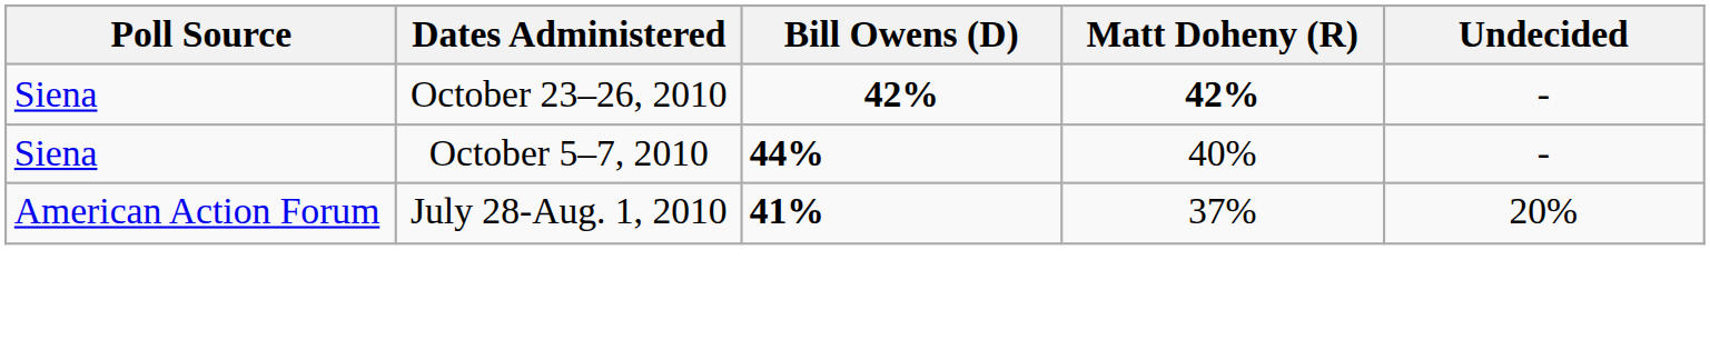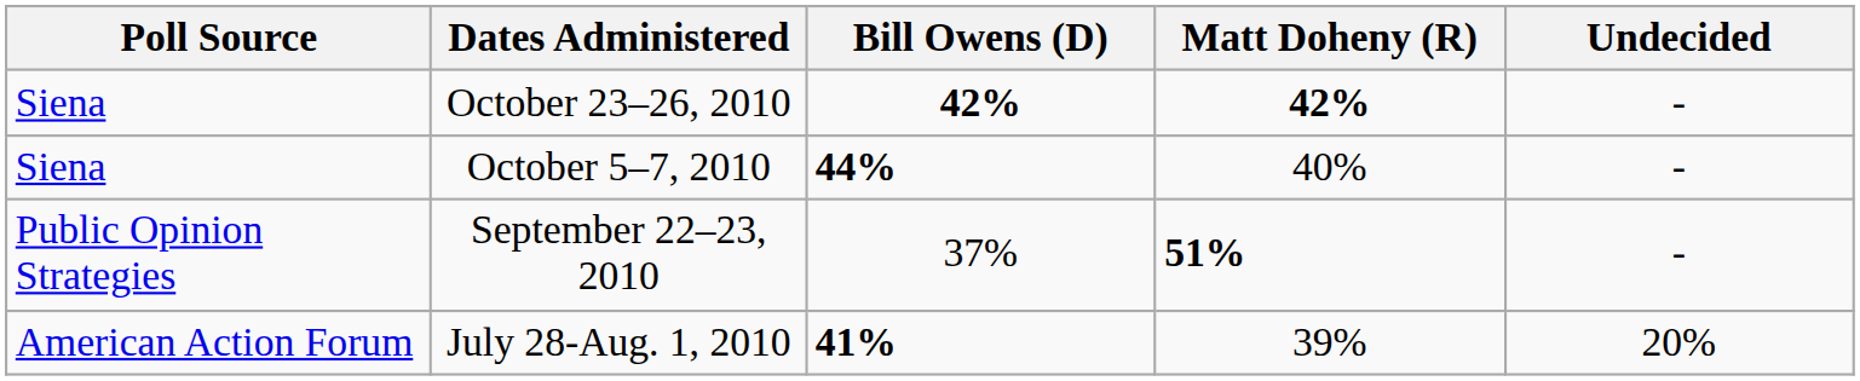 <table class="wikitable">
 <tr style="vertical-align:bottom;">
 <th style="width:160px;">Poll Source</th>
 <th style="width:140px;">Dates Administered</th>
 <th style="width:130px;">Bill Owens (D)</th>
 <th style="width:130px;">Matt Doheny (R)</th>
 <th style="width:130px;">Undecided</th>
 </tr>
 <tr>
 <td><a href='#'>Siena</a></td>
 <td style="text-align:center;">October 23–26, 2010</td>
 <td style="text-align:center;"><strong>42%</strong></td>
 <td style="text-align:center;"><strong>42%</strong></td>
 <td style="text-align:center;">-</td>
 </tr>
 <tr>
 <td><a href='#'>Siena</a></td>
 <td style="text-align:center;">October 5–7, 2010</td>
 <td><strong>44%</strong></td>
 <td style="text-align:center;">40%</td>
 <td style="text-align:center;">-</td>
 </tr>
 <tr>
+<td><a href='#'>Public Opinion Strategies</a></td>
+<td style="text-align:center;">September 22–23, 2010</td>
+<td style="text-align:center;">37%</td>
+<td><strong>51%</strong></td>
+<td style="text-align:center;">-</td>
+</tr>
+<tr>
 <td><a href='#'>American Action Forum</a></td>
 <td style="text-align:center;">July 28-Aug. 1, 2010</td>
 <td><strong>41%</strong></td>
-<td style="text-align:center;">37%</td>
+<td style="text-align:center;">39%</td>
 <td style="text-align:center;">20%</td>
 </tr>
 </table>
